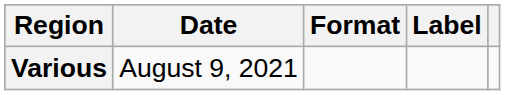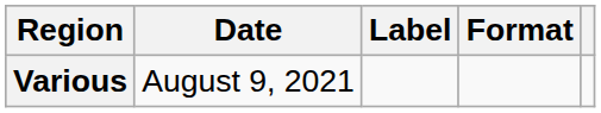 <table class="wikitable plainrowheaders">
 <tr>
 <th scope="col">Region</th>
 <th scope="col">Date</th>
+<th scope="col">Label</th>
 <th scope="col">Format</th>
-<th scope="col">Label</th>
 <th scope="col"></th>
 </tr>
 <tr>
 <th scope="row">Various</th>
 <td>August 9, 2021</td>
 <td></td>
 <td></td>
 <td style="text-align:center"></td>
 </tr>
 </table>
